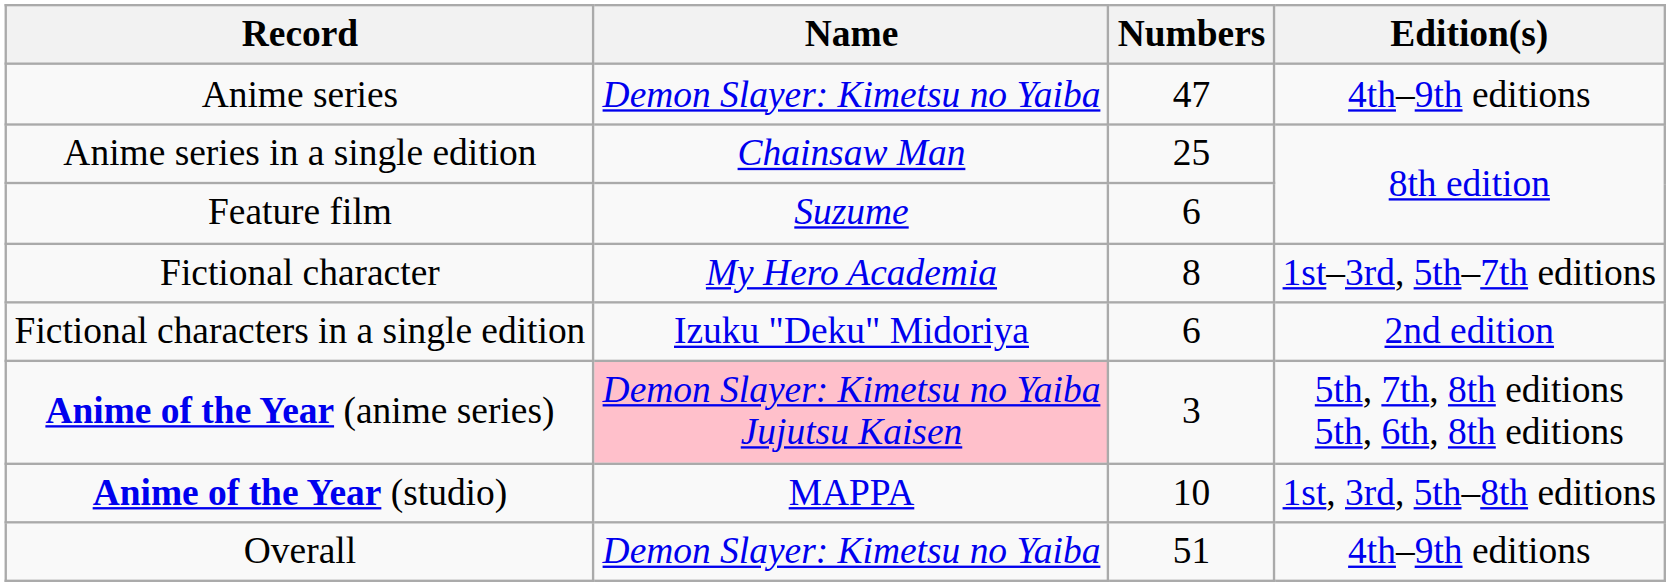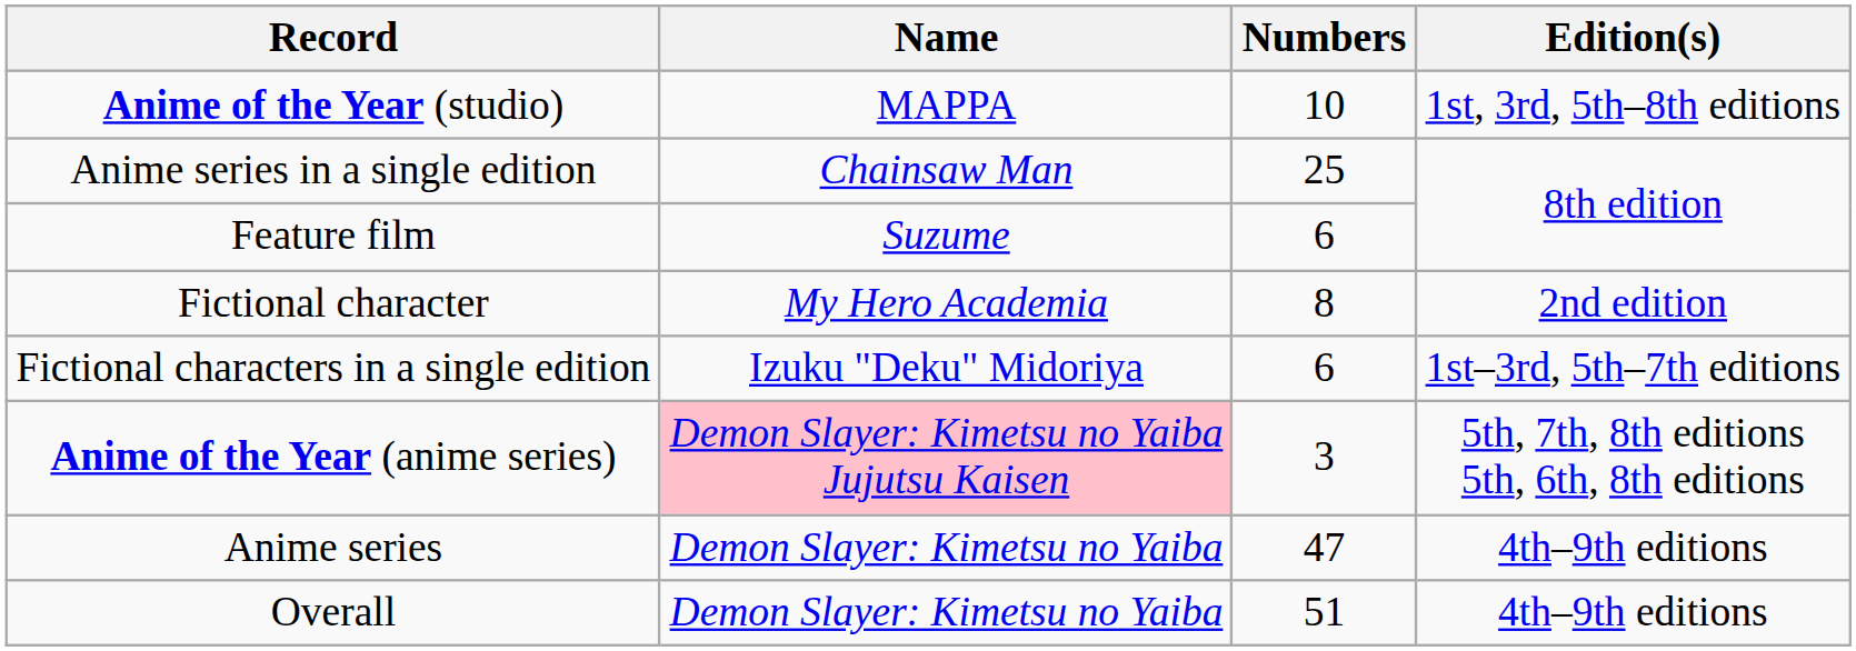 <table class="wikitable plainrowheaders sortable" style="text-align:center;margin:auto;">
 <tr>
 <th>Record</th>
 <th>Name</th>
 <th>Numbers</th>
 <th>Edition(s)</th>
 </tr>
 <tr>
-<td>Anime series</td>
-<td><em><a href='#'>Demon Slayer: Kimetsu no Yaiba</a></em></td>
-<td>47</td>
-<td><a href='#'>4th</a>–<a href='#'>9th</a> editions</td>
+<td><a href='#'><strong>Anime of the Year</strong></a> (studio)</td>
+<td><a href='#'>MAPPA</a></td>
+<td>10</td>
+<td><a href='#'>1st</a>, <a href='#'>3rd</a>, <a href='#'>5th</a>–<a href='#'>8th</a> editions</td>
 </tr>
 <tr>
 <td>Anime series in a single edition</td>
 <td><em><a href='#'>Chainsaw Man</a></em></td>
 <td>25</td>
 <td rowspan="2"><a href='#'>8th edition</a></td>
 </tr>
 <tr>
 <td>Feature film</td>
 <td><em><a href='#'>Suzume</a></em></td>
 <td>6</td>
 </tr>
 <tr>
 <td>Fictional character</td>
 <td><em><a href='#'>My Hero Academia</a></em> </td>
 <td>8</td>
-<td><a href='#'>1st</a>–<a href='#'>3rd</a>, <a href='#'>5th</a>–<a href='#'>7th</a> editions</td>
+<td><a href='#'>2nd edition</a></td>
 </tr>
 <tr>
 <td>Fictional characters in a single edition</td>
 <td><a href='#'>Izuku "Deku" Midoriya</a></td>
 <td>6</td>
-<td><a href='#'>2nd edition</a></td>
+<td><a href='#'>1st</a>–<a href='#'>3rd</a>, <a href='#'>5th</a>–<a href='#'>7th</a> editions</td>
 </tr>
 <tr>
 <td><a href='#'><strong>Anime of the Year</strong></a> (anime series)</td>
 <td style="background: pink;"><em><a href='#'>Demon Slayer: Kimetsu no Yaiba</a></em><br><em><a href='#'>Jujutsu Kaisen</a></em></td>
 <td>3</td>
 <td><a href='#'>5th</a>, <a href='#'>7th</a>, <a href='#'>8th</a> editions<br><a href='#'>5th</a>, <a href='#'>6th</a>, <a href='#'>8th</a> editions</td>
 </tr>
 <tr>
-<td><a href='#'><strong>Anime of the Year</strong></a> (studio)</td>
-<td><a href='#'>MAPPA</a></td>
-<td>10</td>
-<td><a href='#'>1st</a>, <a href='#'>3rd</a>, <a href='#'>5th</a>–<a href='#'>8th</a> editions</td>
+<td>Anime series</td>
+<td><em><a href='#'>Demon Slayer: Kimetsu no Yaiba</a></em></td>
+<td>47</td>
+<td><a href='#'>4th</a>–<a href='#'>9th</a> editions</td>
 </tr>
 <tr>
 <td>Overall</td>
 <td><em><a href='#'>Demon Slayer: Kimetsu no Yaiba</a></em></td>
 <td>51</td>
 <td><a href='#'>4th</a>–<a href='#'>9th</a> editions</td>
 </tr>
 </table>
